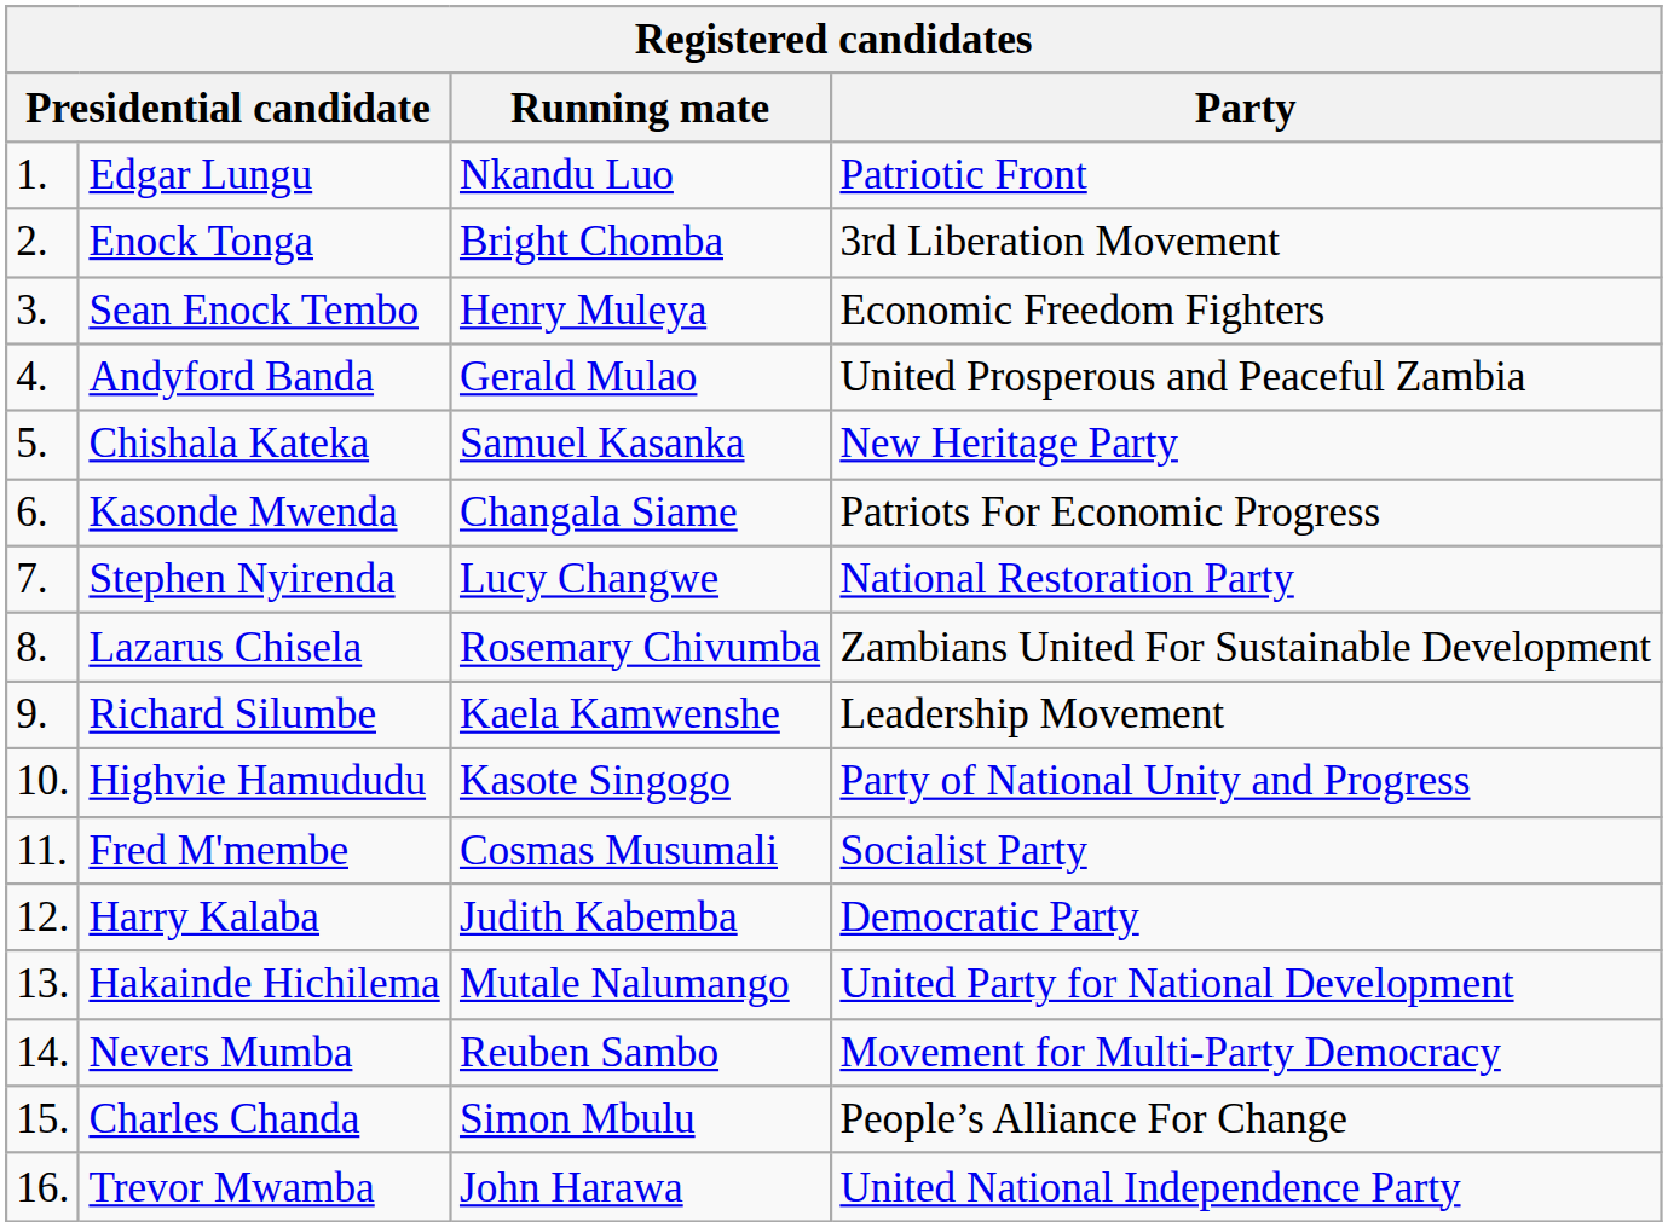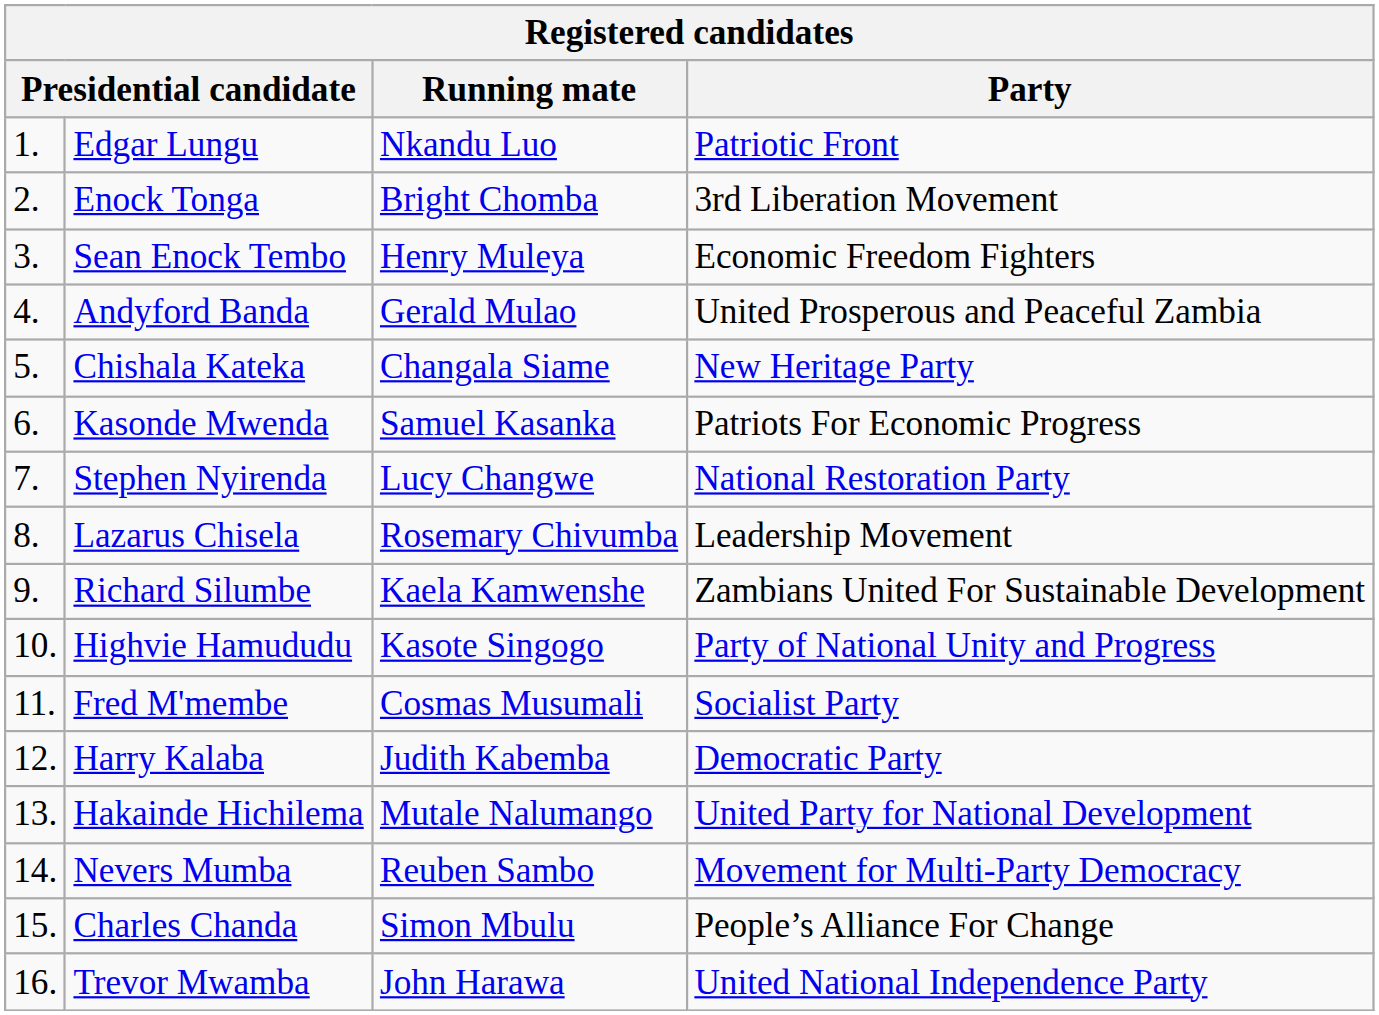 <table class="wikitable">
 <tr>
 <th colspan="4">Registered candidates</th>
 </tr>
 <tr>
 <th colspan="2">Presidential candidate</th>
 <th>Running mate</th>
 <th>Party</th>
 </tr>
 <tr>
 <td>1.</td>
 <td><a href='#'>Edgar Lungu</a></td>
 <td><a href='#'>Nkandu Luo</a></td>
 <td><a href='#'>Patriotic Front</a></td>
 </tr>
 <tr>
 <td>2.</td>
 <td><a href='#'>Enock Tonga</a></td>
 <td><a href='#'>Bright Chomba</a></td>
 <td>3rd Liberation Movement</td>
 </tr>
 <tr>
 <td>3.</td>
 <td><a href='#'>Sean Enock Tembo</a></td>
 <td><a href='#'>Henry Muleya</a></td>
 <td>Economic Freedom Fighters</td>
 </tr>
 <tr>
 <td>4.</td>
 <td><a href='#'>Andyford Banda</a></td>
 <td><a href='#'>Gerald Mulao</a></td>
 <td>United Prosperous and Peaceful Zambia</td>
 </tr>
 <tr>
 <td>5.</td>
 <td><a href='#'>Chishala Kateka</a></td>
-<td><a href='#'>Samuel Kasanka</a></td>
+<td><a href='#'>Changala Siame</a></td>
 <td><a href='#'>New Heritage Party</a></td>
 </tr>
 <tr>
 <td>6.</td>
 <td><a href='#'>Kasonde Mwenda</a></td>
-<td><a href='#'>Changala Siame</a></td>
+<td><a href='#'>Samuel Kasanka</a></td>
 <td>Patriots For Economic Progress</td>
 </tr>
 <tr>
 <td>7.</td>
 <td><a href='#'>Stephen Nyirenda</a></td>
 <td><a href='#'>Lucy Changwe</a></td>
 <td><a href='#'>National Restoration Party</a></td>
 </tr>
 <tr>
 <td>8.</td>
 <td><a href='#'>Lazarus Chisela</a></td>
 <td><a href='#'>Rosemary Chivumba</a></td>
-<td>Zambians United For Sustainable Development</td>
+<td>Leadership Movement</td>
 </tr>
 <tr>
 <td>9.</td>
 <td><a href='#'>Richard Silumbe</a></td>
 <td><a href='#'>Kaela Kamwenshe</a></td>
-<td>Leadership Movement</td>
+<td>Zambians United For Sustainable Development</td>
 </tr>
 <tr>
 <td>10.</td>
 <td><a href='#'>Highvie Hamududu</a></td>
 <td><a href='#'>Kasote Singogo</a></td>
 <td><a href='#'>Party of National Unity and Progress</a></td>
 </tr>
 <tr>
 <td>11.</td>
 <td><a href='#'>Fred M'membe</a></td>
 <td><a href='#'>Cosmas Musumali</a></td>
 <td><a href='#'>Socialist Party</a></td>
 </tr>
 <tr>
 <td>12.</td>
 <td><a href='#'>Harry Kalaba</a></td>
 <td><a href='#'>Judith Kabemba</a></td>
 <td><a href='#'>Democratic Party</a></td>
 </tr>
 <tr>
 <td>13.</td>
 <td><a href='#'>Hakainde Hichilema</a></td>
 <td><a href='#'>Mutale Nalumango</a></td>
 <td><a href='#'>United Party for National Development</a></td>
 </tr>
 <tr>
 <td>14.</td>
 <td><a href='#'>Nevers Mumba</a></td>
 <td><a href='#'>Reuben Sambo</a></td>
 <td><a href='#'>Movement for Multi-Party Democracy</a></td>
 </tr>
 <tr>
 <td>15.</td>
 <td><a href='#'>Charles Chanda</a></td>
 <td><a href='#'>Simon Mbulu</a></td>
 <td>People’s Alliance For Change</td>
 </tr>
 <tr>
 <td>16.</td>
 <td><a href='#'>Trevor Mwamba</a></td>
 <td><a href='#'>John Harawa</a></td>
 <td><a href='#'>United National Independence Party</a></td>
 </tr>
 </table>
